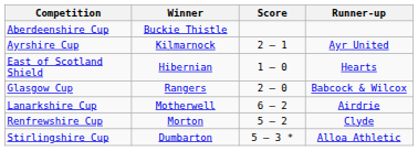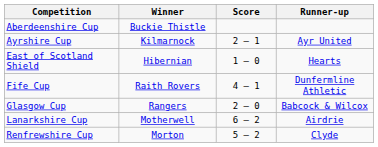 <table class="wikitable" style="text-align: center;">
 <tr>
 <th width=160>Competition</th>
 <th width=135>Winner</th>
 <th width=80>Score</th>
 <th width=135>Runner-up</th>
 </tr>
 <tr>
 <td align=left><a href='#'>Aberdeenshire Cup</a></td>
 <td><a href='#'>Buckie Thistle</a></td>
 <td></td>
 <td></td>
 </tr>
 <tr>
 <td align=left><a href='#'>Ayrshire Cup</a></td>
 <td><a href='#'>Kilmarnock</a></td>
 <td>2 – 1</td>
 <td><a href='#'>Ayr United</a></td>
 </tr>
 <tr>
 <td align=left><a href='#'>East of Scotland Shield</a></td>
 <td><a href='#'>Hibernian</a></td>
 <td>1 – 0</td>
 <td><a href='#'>Hearts</a></td>
 </tr>
 <tr>
+<td align=left><a href='#'>Fife Cup</a></td>
+<td><a href='#'>Raith Rovers</a></td>
+<td>4 – 1</td>
+<td><a href='#'>Dunfermline Athletic</a></td>
+</tr>
+<tr>
 <td align=left><a href='#'>Glasgow Cup</a></td>
 <td><a href='#'>Rangers</a></td>
 <td>2 – 0</td>
 <td><a href='#'>Babcock & Wilcox</a></td>
 </tr>
 <tr>
 <td align=left><a href='#'>Lanarkshire Cup</a></td>
 <td><a href='#'>Motherwell</a></td>
 <td>6 – 2</td>
 <td><a href='#'>Airdrie</a></td>
 </tr>
 <tr>
 <td align=left><a href='#'>Renfrewshire Cup</a></td>
 <td><a href='#'>Morton</a></td>
 <td>5 – 2</td>
 <td><a href='#'>Clyde</a></td>
 </tr>
-<tr>
-<td align=left><a href='#'>Stirlingshire Cup</a></td>
-<td><a href='#'>Dumbarton</a></td>
-<td>5 – 3 *</td>
-<td><a href='#'>Alloa Athletic</a></td>
-</tr>
 </table>
